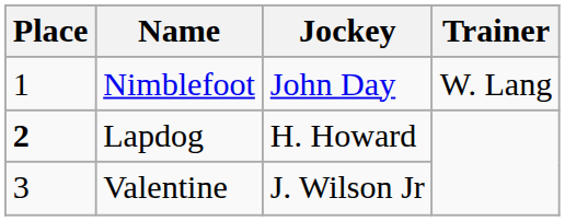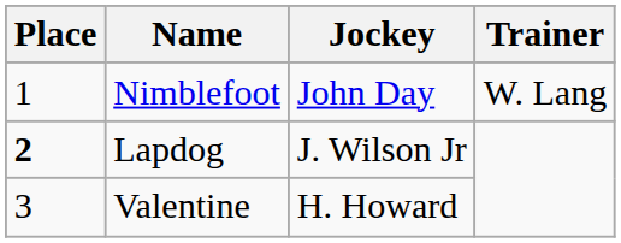 <table class="wikitable">
 <tr>
 <th>Place</th>
 <th>Name</th>
 <th>Jockey</th>
 <th>Trainer</th>
 </tr>
 <tr>
 <td>1</td>
 <td><a href='#'>Nimblefoot</a></td>
 <td><a href='#'>John Day</a></td>
 <td>W. Lang</td>
 </tr>
 <tr>
 <td><strong>2</strong></td>
 <td>Lapdog</td>
-<td>H. Howard</td>
+<td>J. Wilson Jr</td>
 </tr>
 <tr>
 <td>3</td>
 <td>Valentine</td>
-<td>J. Wilson Jr</td>
+<td>H. Howard</td>
 </tr>
 </table>
